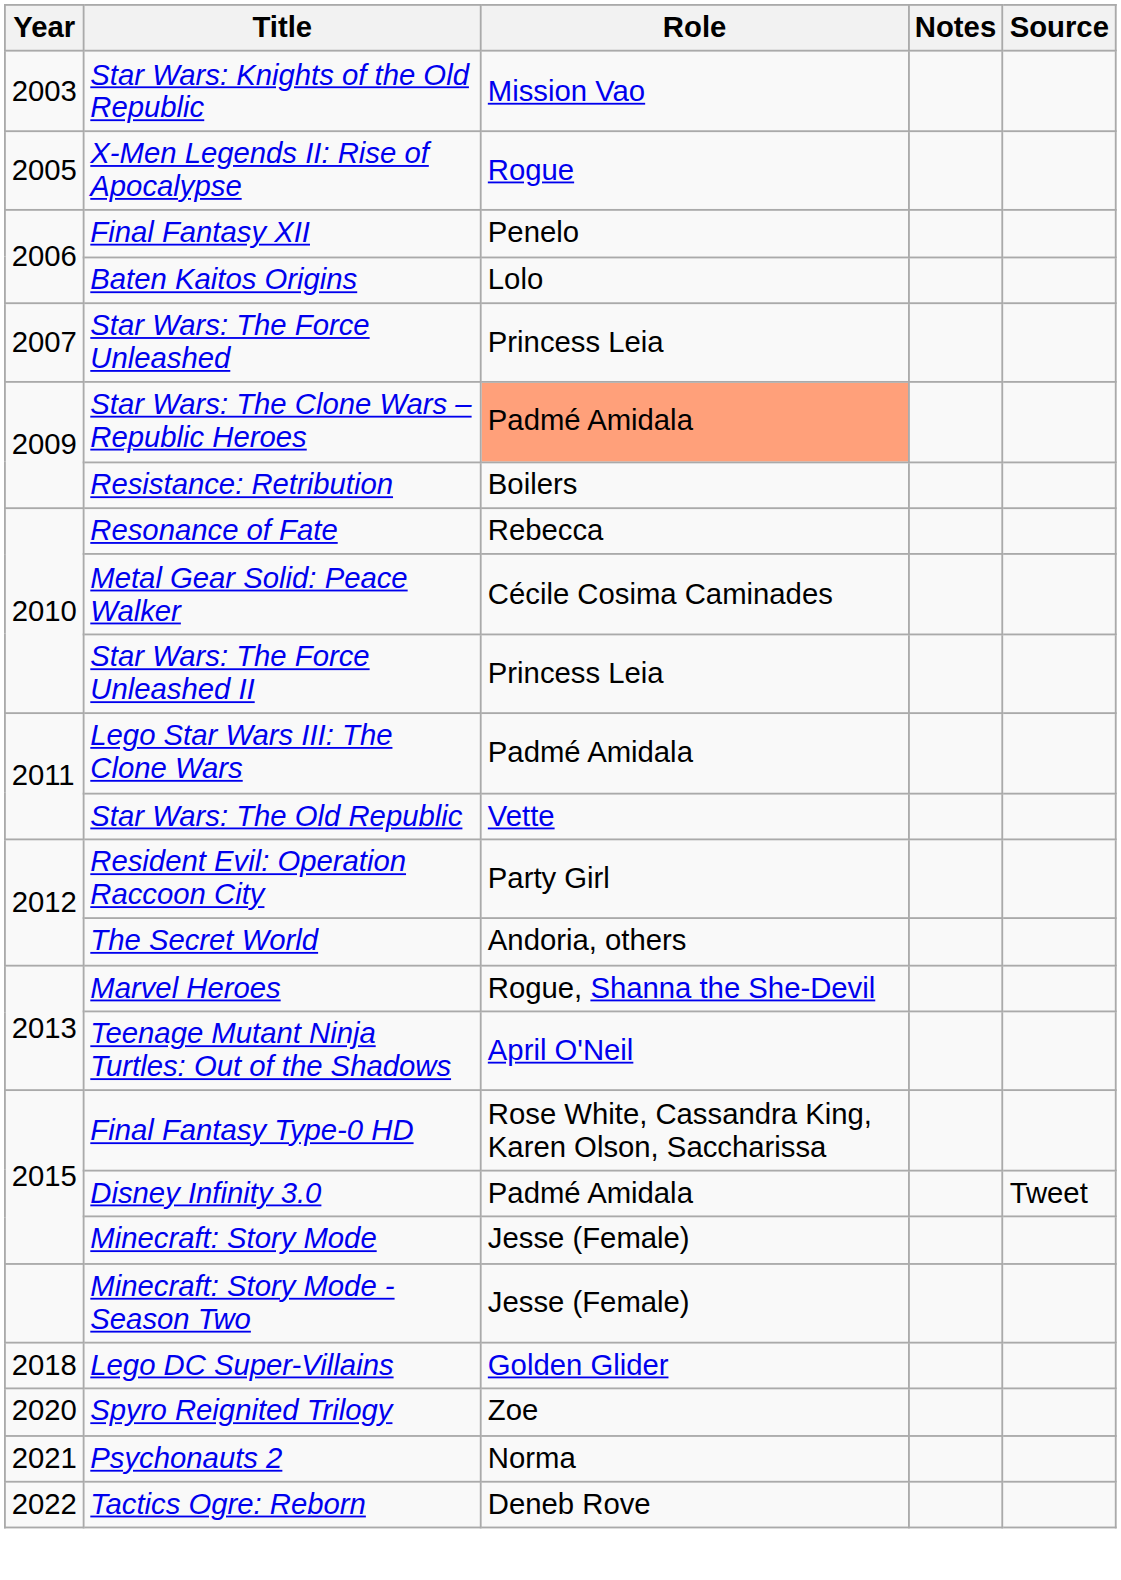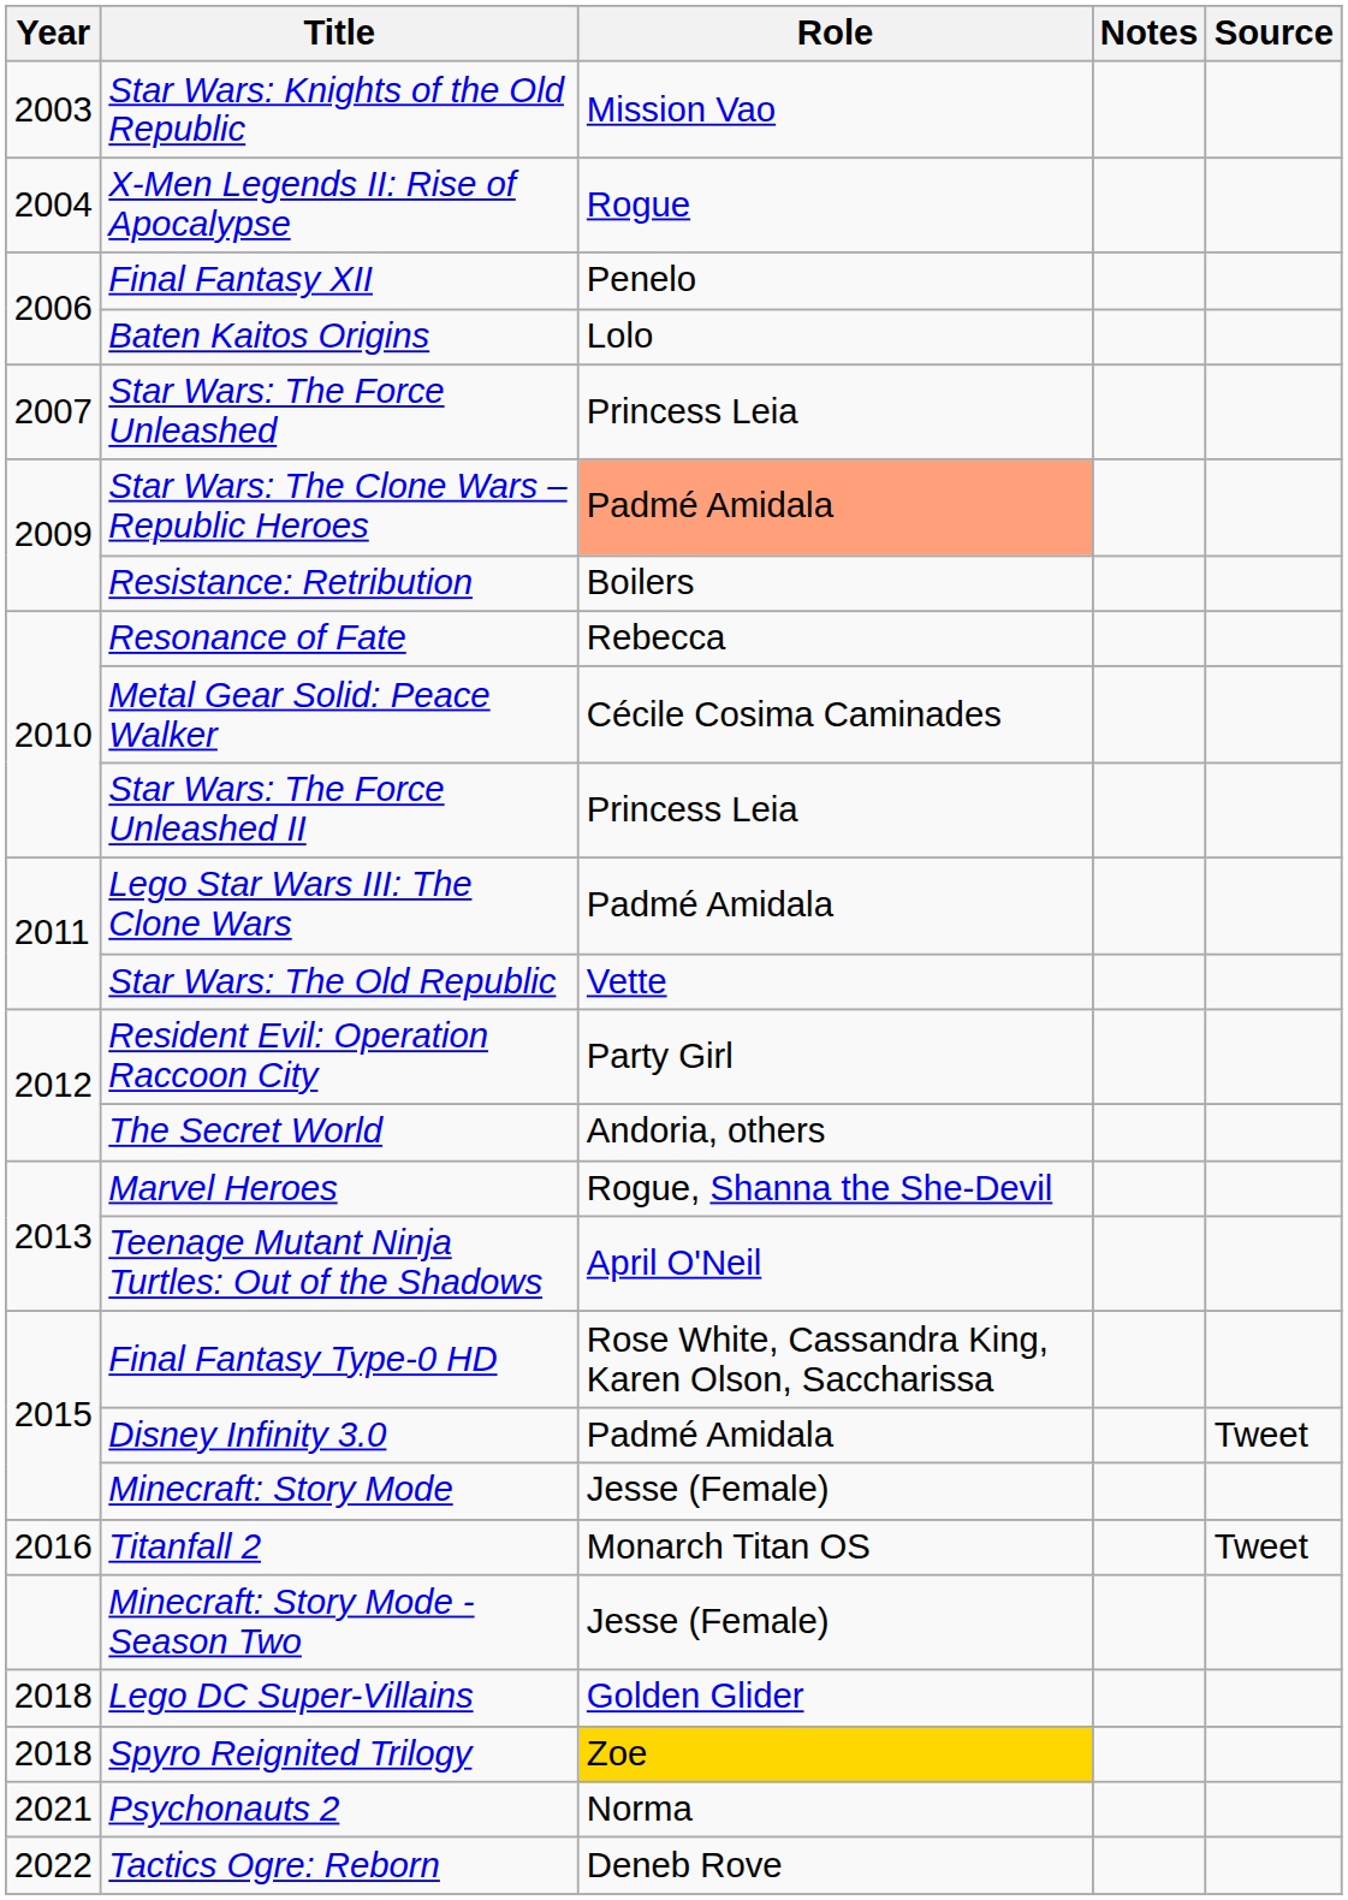 <table class="wikitable sortable plainrowheaders">
 <tr>
 <th>Year</th>
 <th>Title</th>
 <th>Role</th>
 <th class="unsortable">Notes</th>
 <th class="unsortable">Source</th>
 </tr>
 <tr>
 <td>2003</td>
 <td><em><a href='#'>Star Wars: Knights of the Old Republic</a></em></td>
 <td><a href='#'>Mission Vao</a></td>
 <td></td>
 <td></td>
 </tr>
 <tr>
-<td>2005</td>
+<td>2004</td>
 <td><em><a href='#'>X-Men Legends II: Rise of Apocalypse</a></em></td>
 <td><a href='#'>Rogue</a></td>
 <td></td>
 <td></td>
 </tr>
 <tr>
 <td rowspan="2">2006</td>
 <td><em><a href='#'>Final Fantasy XII</a></em></td>
 <td>Penelo</td>
 <td></td>
 <td></td>
 </tr>
 <tr>
 <td><em><a href='#'>Baten Kaitos Origins</a></em></td>
 <td>Lolo</td>
 <td></td>
 <td></td>
 </tr>
 <tr>
 <td>2007</td>
 <td><em><a href='#'>Star Wars: The Force Unleashed</a></em></td>
 <td>Princess Leia</td>
 <td></td>
 <td></td>
 </tr>
 <tr>
 <td rowspan="2">2009</td>
 <td><em><a href='#'>Star Wars: The Clone Wars – Republic Heroes</a></em></td>
 <td style="background: lightsalmon;">Padmé Amidala</td>
 <td></td>
 <td></td>
 </tr>
 <tr>
 <td><em><a href='#'>Resistance: Retribution</a></em></td>
 <td>Boilers</td>
 <td></td>
 <td></td>
 </tr>
 <tr>
 <td rowspan="3">2010</td>
 <td><em><a href='#'>Resonance of Fate</a></em></td>
 <td>Rebecca</td>
 <td></td>
 <td></td>
 </tr>
 <tr>
 <td><em><a href='#'>Metal Gear Solid: Peace Walker</a></em></td>
 <td>Cécile Cosima Caminades</td>
 <td></td>
 <td></td>
 </tr>
 <tr>
 <td><em><a href='#'>Star Wars: The Force Unleashed II</a></em></td>
 <td>Princess Leia</td>
 <td></td>
 <td></td>
 </tr>
 <tr>
 <td rowspan="2">2011</td>
 <td><em><a href='#'>Lego Star Wars III: The Clone Wars</a></em></td>
 <td>Padmé Amidala</td>
 <td></td>
 <td></td>
 </tr>
 <tr>
 <td><em><a href='#'>Star Wars: The Old Republic</a></em></td>
 <td><a href='#'>Vette</a></td>
 <td></td>
 <td></td>
 </tr>
 <tr>
 <td rowspan="2">2012</td>
 <td><em><a href='#'>Resident Evil: Operation Raccoon City</a></em></td>
 <td>Party Girl</td>
 <td></td>
 <td></td>
 </tr>
 <tr>
 <td><em><a href='#'>The Secret World</a></em></td>
 <td>Andoria, others</td>
 <td></td>
 <td></td>
 </tr>
 <tr>
 <td rowspan="2">2013</td>
 <td><em><a href='#'>Marvel Heroes</a></em></td>
 <td>Rogue, <a href='#'>Shanna the She-Devil</a></td>
 <td></td>
 <td></td>
 </tr>
 <tr>
 <td><em><a href='#'>Teenage Mutant Ninja Turtles: Out of the Shadows</a></em></td>
 <td><a href='#'>April O'Neil</a></td>
 <td></td>
 <td></td>
 </tr>
 <tr>
 <td rowspan="3">2015</td>
 <td><em><a href='#'>Final Fantasy Type-0 HD</a></em></td>
 <td>Rose White, Cassandra King, Karen Olson, Saccharissa</td>
 <td></td>
 <td></td>
 </tr>
 <tr>
 <td><em><a href='#'>Disney Infinity 3.0</a></em></td>
 <td>Padmé Amidala</td>
 <td></td>
 <td>Tweet</td>
 </tr>
 <tr>
 <td><em><a href='#'>Minecraft: Story Mode</a></em></td>
 <td>Jesse (Female)</td>
 <td></td>
 <td></td>
 </tr>
 <tr>
+<td>2016</td>
+<td><em><a href='#'>Titanfall 2</a></em></td>
+<td>Monarch Titan OS</td>
+<td></td>
+<td>Tweet</td>
+</tr>
+<tr>
 <td></td>
 <td><em><a href='#'>Minecraft: Story Mode - Season Two</a></em></td>
 <td>Jesse (Female)</td>
 <td></td>
 <td></td>
 </tr>
 <tr>
 <td>2018</td>
 <td><em><a href='#'>Lego DC Super-Villains</a></em></td>
 <td><a href='#'>Golden Glider</a></td>
 <td></td>
 <td></td>
 </tr>
 <tr>
-<td>2020</td>
+<td>2018</td>
 <td><em><a href='#'>Spyro Reignited Trilogy</a></em></td>
-<td>Zoe</td>
+<td style="background: gold;">Zoe</td>
 <td></td>
 <td></td>
 </tr>
 <tr>
 <td>2021</td>
 <td><em><a href='#'>Psychonauts 2</a></em></td>
 <td>Norma</td>
 <td></td>
 <td></td>
 </tr>
 <tr>
 <td>2022</td>
 <td><em><a href='#'>Tactics Ogre: Reborn</a></em></td>
 <td>Deneb Rove</td>
 <td></td>
 <td></td>
 </tr>
 </table>
